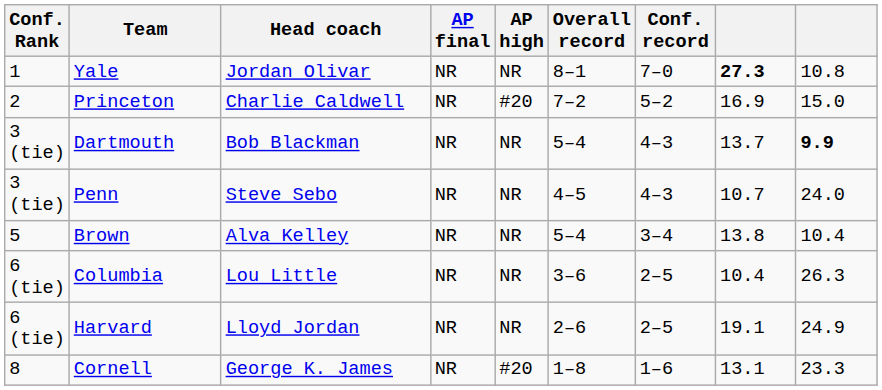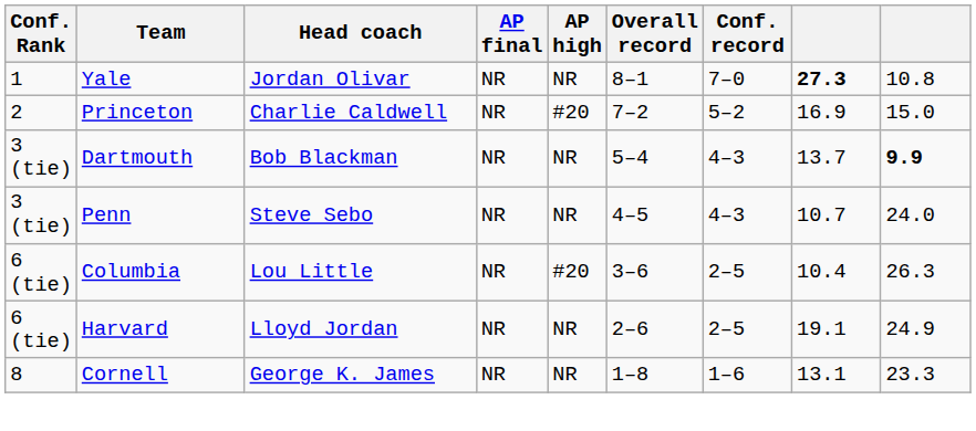 <table class="sortable wikitable">
 <tr>
 <th width="25">Conf. Rank</th>
 <th width="100">Team</th>
 <th width="140">Head coach</th>
 <th width="25"><a href='#'>AP</a> final</th>
 <th width="25">AP high</th>
 <th width="50">Overall record</th>
 <th width="50">Conf. record</th>
 <th width="50"></th>
 <th width="50"></th>
 </tr>
 <tr align="left" bgcolor="">
 <td>1</td>
 <td><a href='#'>Yale</a></td>
 <td><a href='#'>Jordan Olivar</a></td>
 <td>NR</td>
 <td>NR</td>
 <td>8–1</td>
 <td>7–0</td>
 <td><strong>27.3</strong></td>
 <td>10.8</td>
 </tr>
 <tr align="left" bgcolor="">
 <td>2</td>
 <td><a href='#'>Princeton</a></td>
 <td><a href='#'>Charlie Caldwell</a></td>
 <td>NR</td>
 <td>#20</td>
 <td>7–2</td>
 <td>5–2</td>
 <td>16.9</td>
 <td>15.0</td>
 </tr>
 <tr align="left" bgcolor="">
 <td>3 (tie)</td>
 <td><a href='#'>Dartmouth</a></td>
 <td><a href='#'>Bob Blackman</a></td>
 <td>NR</td>
 <td>NR</td>
 <td>5–4</td>
 <td>4–3</td>
 <td>13.7</td>
 <td><strong>9.9</strong></td>
 </tr>
 <tr align="left" bgcolor="">
 <td>3 (tie)</td>
 <td><a href='#'>Penn</a></td>
 <td><a href='#'>Steve Sebo</a></td>
 <td>NR</td>
 <td>NR</td>
 <td>4–5</td>
 <td>4–3</td>
 <td>10.7</td>
 <td>24.0</td>
 </tr>
 <tr align="left" bgcolor="">
-<td>5</td>
-<td><a href='#'>Brown</a></td>
-<td><a href='#'>Alva Kelley</a></td>
-<td>NR</td>
-<td>NR</td>
-<td>5–4</td>
-<td>3–4</td>
-<td>13.8</td>
-<td>10.4</td>
-</tr>
-<tr align="left" bgcolor="">
 <td>6 (tie)</td>
 <td><a href='#'>Columbia</a></td>
 <td><a href='#'>Lou Little</a></td>
 <td>NR</td>
-<td>NR</td>
+<td>#20</td>
 <td>3–6</td>
 <td>2–5</td>
 <td>10.4</td>
 <td>26.3</td>
 </tr>
 <tr align="left" bgcolor="">
 <td>6 (tie)</td>
 <td><a href='#'>Harvard</a></td>
 <td><a href='#'>Lloyd Jordan</a></td>
 <td>NR</td>
 <td>NR</td>
 <td>2–6</td>
 <td>2–5</td>
 <td>19.1</td>
 <td>24.9</td>
 </tr>
 <tr align="left" bgcolor="">
 <td>8</td>
 <td><a href='#'>Cornell</a></td>
 <td><a href='#'>George K. James</a></td>
 <td>NR</td>
-<td>#20</td>
+<td>NR</td>
 <td>1–8</td>
 <td>1–6</td>
 <td>13.1</td>
 <td>23.3</td>
 </tr>
 </table>
